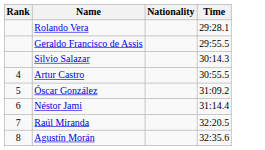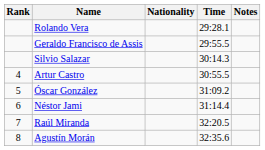 <table class="wikitable sortable" style="text-align:center">
 <tr>
 <th>Rank</th>
 <th>Name</th>
 <th>Nationality</th>
 <th>Time</th>
+<th>Notes</th>
 </tr>
 <tr>
 <td></td>
 <td align=left><a href='#'>Rolando Vera</a></td>
 <td align=left></td>
 <td>29:28.1</td>
+<td></td>
 </tr>
 <tr>
 <td></td>
 <td align=left><a href='#'>Geraldo Francisco de Assis</a></td>
 <td align=left></td>
 <td>29:55.5</td>
+<td></td>
 </tr>
 <tr>
 <td></td>
 <td align=left><a href='#'>Silvio Salazar</a></td>
 <td align=left></td>
 <td>30:14.3</td>
+<td></td>
 </tr>
 <tr>
 <td>4</td>
 <td align=left><a href='#'>Artur Castro</a></td>
 <td align=left></td>
 <td>30:55.5</td>
+<td></td>
 </tr>
 <tr>
 <td>5</td>
 <td align=left><a href='#'>Óscar González</a></td>
 <td align=left></td>
 <td>31:09.2</td>
+<td></td>
 </tr>
 <tr>
 <td>6</td>
 <td align=left><a href='#'>Néstor Jami</a></td>
 <td align=left></td>
 <td>31:14.4</td>
+<td></td>
 </tr>
 <tr>
 <td>7</td>
 <td align=left><a href='#'>Raúl Miranda</a></td>
 <td align=left></td>
 <td>32:20.5</td>
+<td></td>
 </tr>
 <tr>
 <td>8</td>
 <td align=left><a href='#'>Agustín Morán</a></td>
 <td align=left></td>
 <td>32:35.6</td>
+<td></td>
 </tr>
 </table>
